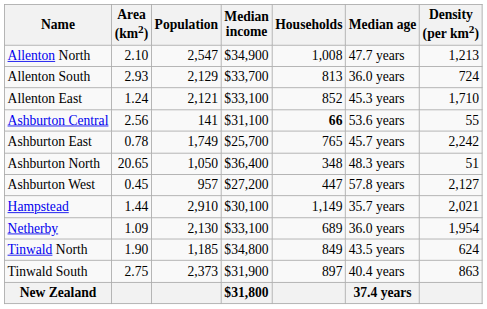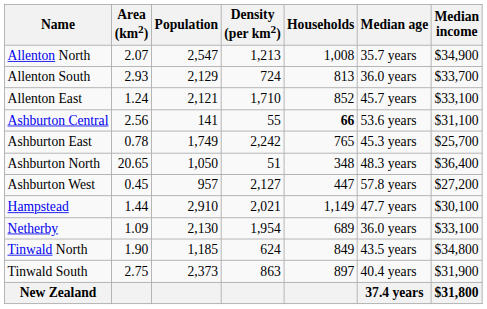 <table class="wikitable">
 <tr>
 <th>Name</th>
 <th>Area<br>(km<sup>2</sup>)</th>
 <th>Population</th>
-<th>Median<br>income</th>
+<th>Density<br>(per km<sup>2</sup>)</th>
 <th>Households</th>
 <th>Median age</th>
-<th>Density<br>(per km<sup>2</sup>)</th>
+<th>Median<br>income</th>
 </tr>
 <tr>
 <td><a href='#'>Allenton</a> North</td>
-<td style="text-align:right;">2.10</td>
+<td style="text-align:right;">2.07</td>
 <td style="text-align:right;">2,547</td>
+<td style="text-align:right;">1,213</td>
+<td style="text-align:right;">1,008</td>
+<td>35.7 years</td>
 <td>$34,900</td>
-<td style="text-align:right;">1,008</td>
-<td>47.7 years</td>
-<td style="text-align:right;">1,213</td>
 </tr>
 <tr>
 <td>Allenton South</td>
 <td style="text-align:right;">2.93</td>
 <td style="text-align:right;">2,129</td>
-<td>$33,700</td>
+<td style="text-align:right;">724</td>
 <td style="text-align:right;">813</td>
 <td>36.0 years</td>
-<td style="text-align:right;">724</td>
+<td>$33,700</td>
 </tr>
 <tr>
 <td>Allenton East</td>
 <td style="text-align:right;">1.24</td>
 <td style="text-align:right;">2,121</td>
+<td style="text-align:right;">1,710</td>
+<td style="text-align:right;">852</td>
+<td>45.7 years</td>
 <td>$33,100</td>
-<td style="text-align:right;">852</td>
-<td>45.3 years</td>
-<td style="text-align:right;">1,710</td>
 </tr>
 <tr>
 <td><a href='#'>Ashburton Central</a></td>
 <td style="text-align:right;">2.56</td>
 <td style="text-align:right;">141</td>
-<td>$31,100</td>
+<td style="text-align:right;">55</td>
 <td style="text-align:right;"><strong>66</strong></td>
 <td>53.6 years</td>
-<td style="text-align:right;">55</td>
+<td>$31,100</td>
 </tr>
 <tr>
 <td>Ashburton East</td>
 <td style="text-align:right;">0.78</td>
 <td style="text-align:right;">1,749</td>
+<td style="text-align:right;">2,242</td>
+<td style="text-align:right;">765</td>
+<td>45.3 years</td>
 <td>$25,700</td>
-<td style="text-align:right;">765</td>
-<td>45.7 years</td>
-<td style="text-align:right;">2,242</td>
 </tr>
 <tr>
 <td>Ashburton North</td>
 <td style="text-align:right;">20.65</td>
 <td style="text-align:right;">1,050</td>
-<td>$36,400</td>
+<td style="text-align:right;">51</td>
 <td style="text-align:right;">348</td>
 <td>48.3 years</td>
-<td style="text-align:right;">51</td>
+<td>$36,400</td>
 </tr>
 <tr>
 <td>Ashburton West</td>
 <td style="text-align:right;">0.45</td>
 <td style="text-align:right;">957</td>
-<td>$27,200</td>
+<td style="text-align:right;">2,127</td>
 <td style="text-align:right;">447</td>
 <td>57.8 years</td>
-<td style="text-align:right;">2,127</td>
+<td>$27,200</td>
 </tr>
 <tr>
 <td><a href='#'>Hampstead</a></td>
 <td style="text-align:right;">1.44</td>
 <td style="text-align:right;">2,910</td>
+<td style="text-align:right;">2,021</td>
+<td style="text-align:right;">1,149</td>
+<td>47.7 years</td>
 <td>$30,100</td>
-<td style="text-align:right;">1,149</td>
-<td>35.7 years</td>
-<td style="text-align:right;">2,021</td>
 </tr>
 <tr>
 <td><a href='#'>Netherby</a></td>
 <td style="text-align:right;">1.09</td>
 <td style="text-align:right;">2,130</td>
-<td>$33,100</td>
+<td style="text-align:right;">1,954</td>
 <td style="text-align:right;">689</td>
 <td>36.0 years</td>
-<td style="text-align:right;">1,954</td>
+<td>$33,100</td>
 </tr>
 <tr>
 <td><a href='#'>Tinwald</a> North</td>
 <td style="text-align:right;">1.90</td>
 <td style="text-align:right;">1,185</td>
-<td>$34,800</td>
+<td style="text-align:right;">624</td>
 <td style="text-align:right;">849</td>
 <td>43.5 years</td>
-<td style="text-align:right;">624</td>
+<td>$34,800</td>
 </tr>
 <tr>
 <td>Tinwald South</td>
 <td style="text-align:right;">2.75</td>
 <td style="text-align:right;">2,373</td>
-<td>$31,900</td>
+<td style="text-align:right;">863</td>
 <td style="text-align:right;">897</td>
 <td>40.4 years</td>
-<td style="text-align:right;">863</td>
+<td>$31,900</td>
 </tr>
 <tr>
 <th>New Zealand</th>
 <th></th>
 <th></th>
-<th style="text-align:left;">$31,800</th>
+<th></th>
 <th></th>
 <th>37.4 years</th>
-<th></th>
+<th style="text-align:left;">$31,800</th>
 </tr>
 </table>
